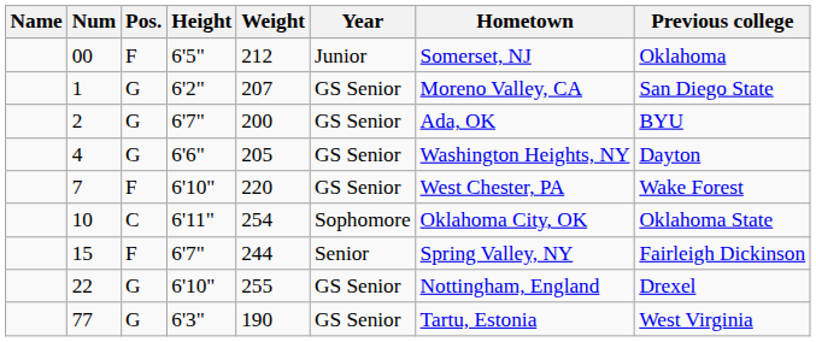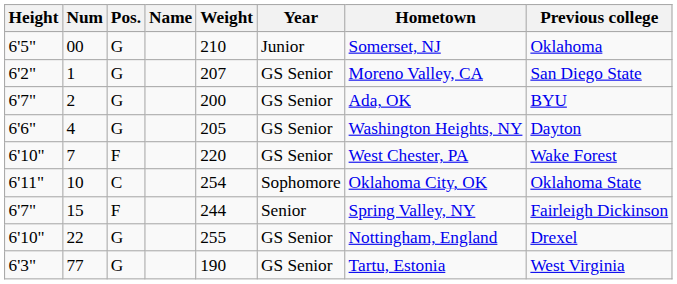 <table class="wikitable sortable" border="1">
 <tr>
-<th>Name</th>
+<th>Height</th>
 <th>Num</th>
 <th>Pos.</th>
-<th>Height</th>
+<th>Name</th>
 <th>Weight</th>
 <th>Year</th>
 <th>Hometown</th>
 <th class="unsortable">Previous college</th>
 </tr>
 <tr>
+<td>6'5"</td>
+<td>00</td>
+<td>G</td>
 <td></td>
-<td>00</td>
-<td>F</td>
-<td>6'5"</td>
-<td>212</td>
+<td>210</td>
 <td>Junior</td>
 <td><a href='#'>Somerset, NJ</a></td>
 <td><a href='#'>Oklahoma</a></td>
 </tr>
 <tr>
-<td></td>
+<td>6'2"</td>
 <td>1</td>
 <td>G</td>
-<td>6'2"</td>
+<td></td>
 <td>207</td>
 <td>GS Senior</td>
 <td><a href='#'>Moreno Valley, CA</a></td>
 <td><a href='#'>San Diego State</a></td>
 </tr>
 <tr>
-<td></td>
+<td>6'7"</td>
 <td>2</td>
 <td>G</td>
-<td>6'7"</td>
+<td></td>
 <td>200</td>
 <td>GS Senior</td>
 <td><a href='#'>Ada, OK</a></td>
 <td><a href='#'>BYU</a></td>
 </tr>
 <tr>
-<td></td>
+<td>6'6"</td>
 <td>4</td>
 <td>G</td>
-<td>6'6"</td>
+<td></td>
 <td>205</td>
 <td>GS Senior</td>
 <td><a href='#'>Washington Heights, NY</a></td>
 <td><a href='#'>Dayton</a></td>
 </tr>
 <tr>
-<td></td>
+<td>6'10"</td>
 <td>7</td>
 <td>F</td>
-<td>6'10"</td>
+<td></td>
 <td>220</td>
 <td>GS Senior</td>
 <td><a href='#'>West Chester, PA</a></td>
 <td><a href='#'>Wake Forest</a></td>
 </tr>
 <tr>
-<td></td>
+<td>6'11"</td>
 <td>10</td>
 <td>C</td>
-<td>6'11"</td>
+<td></td>
 <td>254</td>
 <td>Sophomore</td>
 <td><a href='#'>Oklahoma City, OK</a></td>
 <td><a href='#'>Oklahoma State</a></td>
 </tr>
 <tr>
-<td></td>
+<td>6'7"</td>
 <td>15</td>
 <td>F</td>
-<td>6'7"</td>
+<td></td>
 <td>244</td>
 <td>Senior</td>
 <td><a href='#'>Spring Valley, NY</a></td>
 <td><a href='#'>Fairleigh Dickinson</a></td>
 </tr>
 <tr>
-<td></td>
+<td>6'10"</td>
 <td>22</td>
 <td>G</td>
-<td>6'10"</td>
+<td></td>
 <td>255</td>
 <td>GS Senior</td>
 <td><a href='#'>Nottingham, England</a></td>
 <td><a href='#'>Drexel</a></td>
 </tr>
 <tr>
-<td></td>
+<td>6'3"</td>
 <td>77</td>
 <td>G</td>
-<td>6'3"</td>
+<td></td>
 <td>190</td>
 <td>GS Senior</td>
 <td><a href='#'>Tartu, Estonia</a></td>
 <td><a href='#'>West Virginia</a></td>
 </tr>
 </table>
